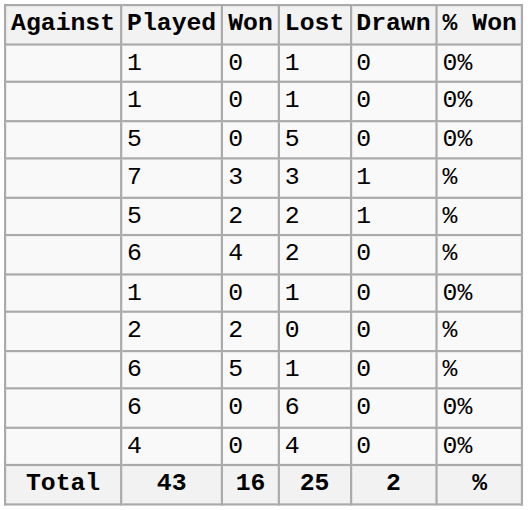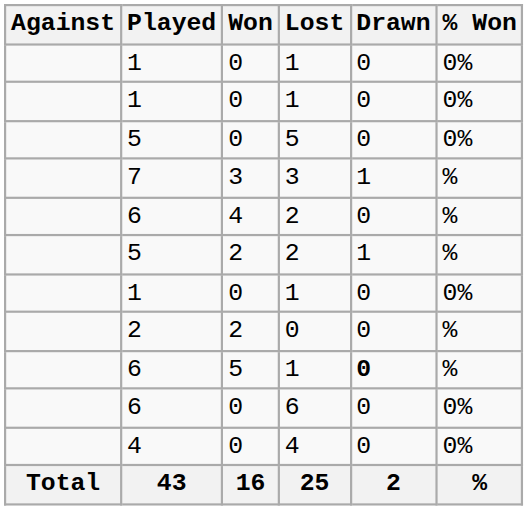 <table class="sortable wikitable" style="font-size: 87%;">
 <tr>
 <th>Against</th>
 <th>Played</th>
 <th>Won</th>
 <th>Lost</th>
 <th>Drawn</th>
 <th>% Won</th>
 </tr>
 <tr>
 <td align="left"></td>
 <td>1</td>
 <td>0</td>
 <td>1</td>
 <td>0</td>
 <td>0%</td>
 </tr>
 <tr>
 <td align="left"></td>
 <td>1</td>
 <td>0</td>
 <td>1</td>
 <td>0</td>
 <td>0%</td>
 </tr>
 <tr>
 <td align="left"></td>
 <td>5</td>
 <td>0</td>
 <td>5</td>
 <td>0</td>
 <td>0%</td>
 </tr>
 <tr>
 <td align="left"></td>
 <td>7</td>
 <td>3</td>
 <td>3</td>
 <td>1</td>
 <td>%</td>
 </tr>
 <tr>
 <td align="left"></td>
+<td>6</td>
+<td>4</td>
+<td>2</td>
+<td>0</td>
+<td>%</td>
+</tr>
+<tr>
+<td align="left"></td>
 <td>5</td>
 <td>2</td>
 <td>2</td>
 <td>1</td>
-<td>%</td>
-</tr>
-<tr>
-<td align="left"></td>
-<td>6</td>
-<td>4</td>
-<td>2</td>
-<td>0</td>
 <td>%</td>
 </tr>
 <tr>
 <td align="left"></td>
 <td>1</td>
 <td>0</td>
 <td>1</td>
 <td>0</td>
 <td>0%</td>
 </tr>
 <tr>
 <td align="left"></td>
 <td>2</td>
 <td>2</td>
 <td>0</td>
 <td>0</td>
 <td>%</td>
 </tr>
 <tr>
 <td align="left"></td>
 <td>6</td>
 <td>5</td>
 <td>1</td>
-<td>0</td>
+<td><strong>0</strong></td>
 <td>%</td>
 </tr>
 <tr>
 <td align="left"></td>
 <td>6</td>
 <td>0</td>
 <td>6</td>
 <td>0</td>
 <td>0%</td>
 </tr>
 <tr>
 <td align="left"></td>
 <td>4</td>
 <td>0</td>
 <td>4</td>
 <td>0</td>
 <td>0%</td>
 </tr>
 <tr>
 <th>Total</th>
 <th><strong>43</strong></th>
 <th><strong>16</strong></th>
 <th><strong>25</strong></th>
 <th><strong>2</strong></th>
 <th><strong>%</strong></th>
 </tr>
 </table>
